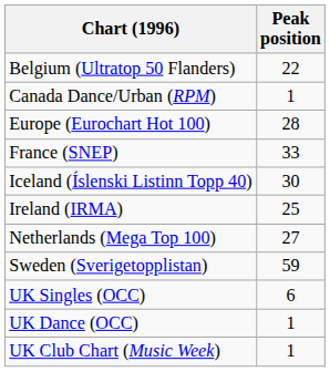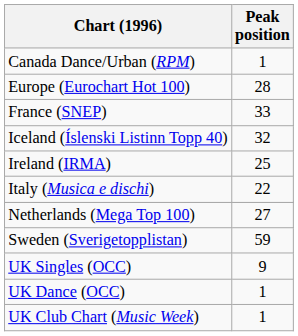 <table class="wikitable sortable">
 <tr>
 <th>Chart (1996)</th>
 <th>Peak<br>position</th>
-</tr>
-<tr>
-<td>Belgium (<a href='#'>Ultratop 50</a> Flanders)</td>
-<td align="center">22</td>
 </tr>
 <tr>
 <td>Canada Dance/Urban (<em><a href='#'>RPM</a></em>)</td>
 <td align="center">1</td>
 </tr>
 <tr>
 <td>Europe (<a href='#'>Eurochart Hot 100</a>)</td>
 <td align="center">28</td>
 </tr>
 <tr>
 <td>France (<a href='#'>SNEP</a>)</td>
 <td align="center">33</td>
 </tr>
 <tr>
 <td>Iceland (<a href='#'>Íslenski Listinn Topp 40</a>)</td>
-<td align="center">30</td>
+<td align="center">32</td>
 </tr>
 <tr>
 <td>Ireland (<a href='#'>IRMA</a>)</td>
 <td align="center">25</td>
+</tr>
+<tr>
+<td>Italy (<em><a href='#'>Musica e dischi</a></em>)</td>
+<td align="center">22</td>
 </tr>
 <tr>
 </tr>
 <tr>
 <td>Netherlands (<a href='#'>Mega Top 100</a>)</td>
 <td align="center">27</td>
 </tr>
 <tr>
 <td>Sweden (<a href='#'>Sverigetopplistan</a>)</td>
 <td align="center">59</td>
 </tr>
 <tr>
 <td><a href='#'>UK Singles</a> (<a href='#'>OCC</a>)</td>
-<td align="center">6</td>
+<td align="center">9</td>
 </tr>
 <tr>
 <td><a href='#'>UK Dance</a> (<a href='#'>OCC</a>)</td>
 <td align="center">1</td>
 </tr>
 <tr>
 <td><a href='#'>UK Club Chart</a> (<em><a href='#'>Music Week</a></em>)</td>
 <td align="center">1</td>
 </tr>
 </table>
